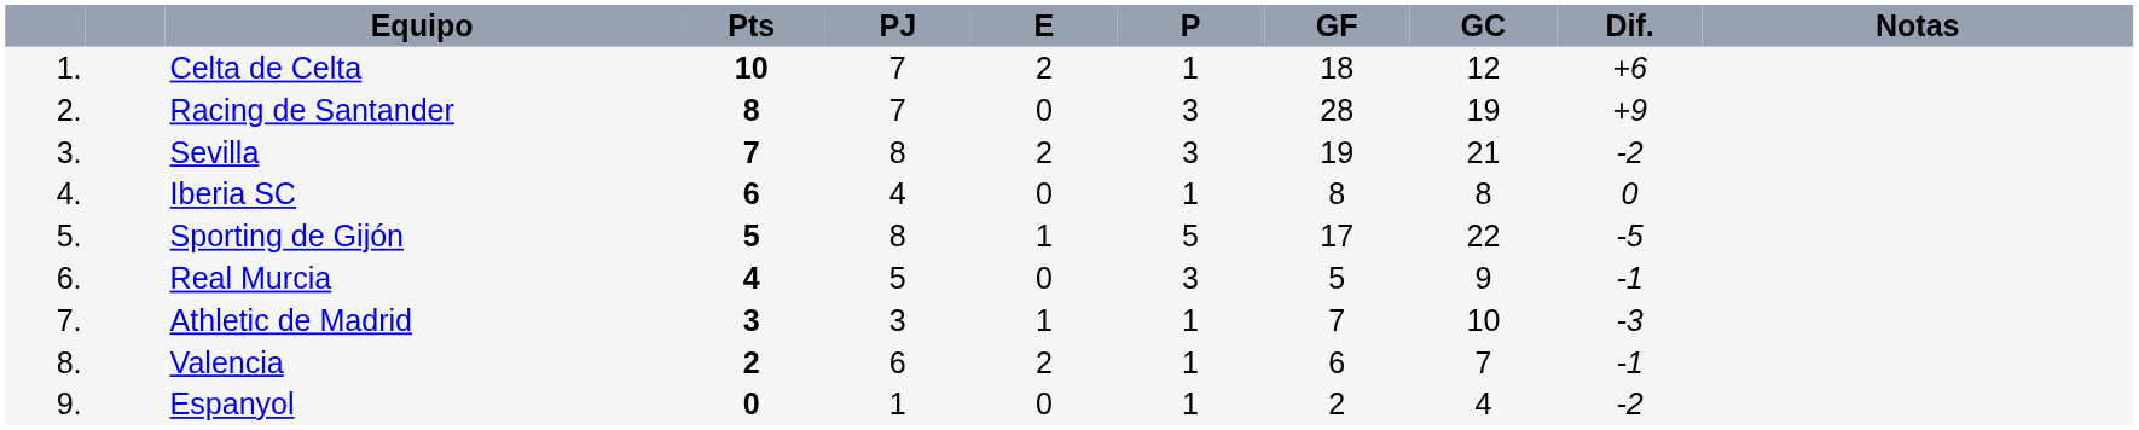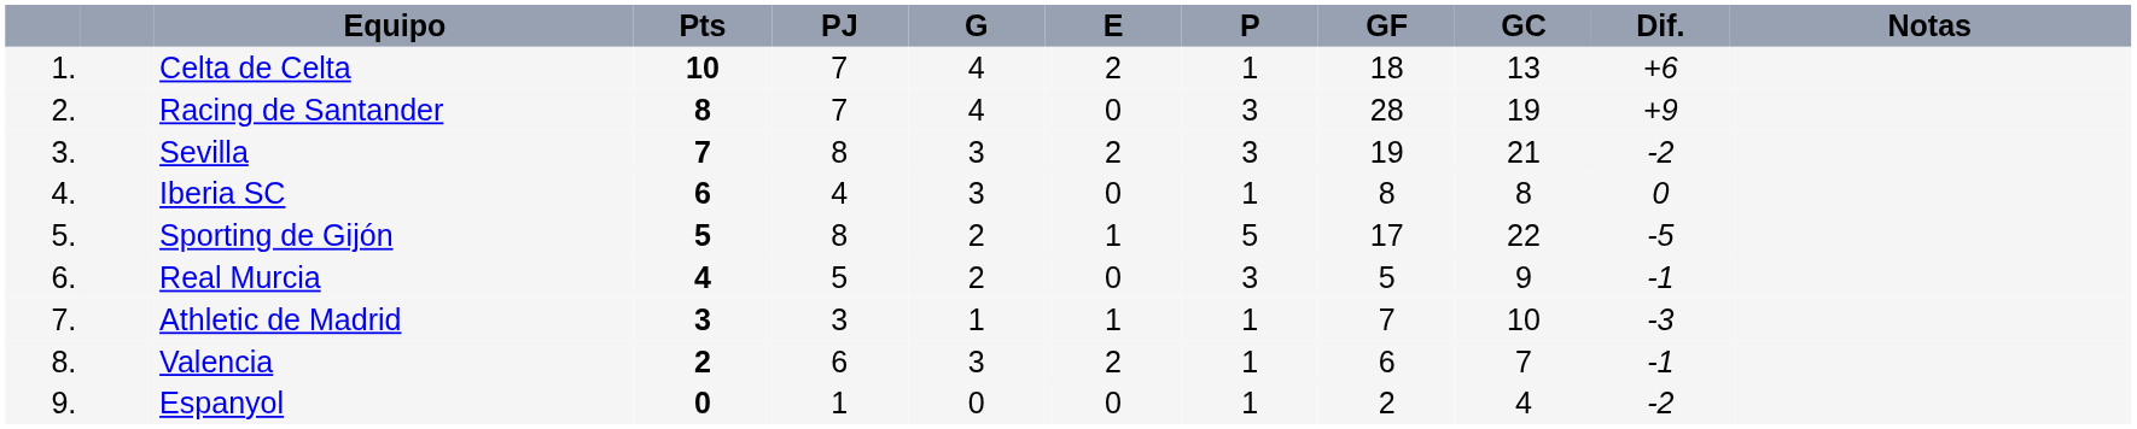 <table align=center style="font-size: 90%; border-collapse:collapse" border=0 cellspacing=0 cellpadding=2 width=80%>
 <tr align=center bgcolor=#98A1B2>
 <th width=20></th>
 <th width=20></th>
 <th width=150><span>Equipo</span></th>
 <th width=40><span>Pts</span></th>
 <th width=40><span>PJ</span></th>
+<th width=40><span>G</span></th>
 <th width=40><span>E</span></th>
 <th width=40><span>P</span></th>
 <th width=40><span>GF</span></th>
 <th width=40><span>GC</span></th>
 <th width=40><span>Dif.</span></th>
 <th width=125><span>Notas</span></th>
 </tr>
 <tr align=center style="background:#F5F5F5;">
 <td style="text-align:right;">1.</td>
 <td></td>
 <td style="text-align:left;"><a href='#'>Celta de Celta</a></td>
 <td><strong>10</strong></td>
 <td>7</td>
+<td>4</td>
 <td>2</td>
 <td>1</td>
 <td>18</td>
-<td>12</td>
+<td>13</td>
 <td><em>+6</em></td>
 <td></td>
 </tr>
 <tr align=center style="background:#F5F5F5;">
 <td style="text-align:right;">2.</td>
 <td></td>
 <td style="text-align:left;"><a href='#'>Racing de Santander</a></td>
 <td><strong>8</strong></td>
 <td>7</td>
+<td>4</td>
 <td>0</td>
 <td>3</td>
 <td>28</td>
 <td>19</td>
 <td><em>+9</em></td>
 <td></td>
 </tr>
 <tr align=center style="background:#F5F5F5;">
 <td style="text-align:right;">3.</td>
 <td></td>
 <td style="text-align:left;"><a href='#'>Sevilla</a></td>
 <td><strong>7</strong></td>
 <td>8</td>
+<td>3</td>
 <td>2</td>
 <td>3</td>
 <td>19</td>
 <td>21</td>
 <td><em>-2</em></td>
 <td></td>
 </tr>
 <tr align=center style="background:#F5F5F5;">
 <td style="text-align:right;">4.</td>
 <td></td>
 <td style="text-align:left;"><a href='#'>Iberia SC</a></td>
 <td><strong>6</strong></td>
 <td>4</td>
+<td>3</td>
 <td>0</td>
 <td>1</td>
 <td>8</td>
 <td>8</td>
 <td><em>0</em></td>
 <td></td>
 </tr>
 <tr align=center style="background:#F5F5F5;">
 <td style="text-align:right;">5.</td>
 <td></td>
 <td style="text-align:left;"><a href='#'>Sporting de Gijón</a></td>
 <td><strong>5</strong></td>
 <td>8</td>
+<td>2</td>
 <td>1</td>
 <td>5</td>
 <td>17</td>
 <td>22</td>
 <td><em>-5</em></td>
 <td></td>
 </tr>
 <tr align=center style="background:#F5F5F5;">
 <td style="text-align:right;">6.</td>
 <td></td>
 <td style="text-align:left;"><a href='#'>Real Murcia</a></td>
 <td><strong>4</strong></td>
 <td>5</td>
+<td>2</td>
 <td>0</td>
 <td>3</td>
 <td>5</td>
 <td>9</td>
 <td><em>-1</em></td>
 <td></td>
 </tr>
 <tr align=center style="background:#F5F5F5;">
 <td style="text-align:right;">7.</td>
 <td></td>
 <td style="text-align:left;"><a href='#'>Athletic de Madrid</a></td>
 <td><strong>3</strong></td>
 <td>3</td>
 <td>1</td>
 <td>1</td>
+<td>1</td>
 <td>7</td>
 <td>10</td>
 <td><em>-3</em></td>
 <td></td>
 </tr>
 <tr align=center style="background:#F5F5F5;">
 <td style="text-align:right;">8.</td>
 <td></td>
 <td style="text-align:left;"><a href='#'>Valencia</a></td>
 <td><strong>2</strong></td>
 <td>6</td>
+<td>3</td>
 <td>2</td>
 <td>1</td>
 <td>6</td>
 <td>7</td>
 <td><em>-1</em></td>
 <td></td>
 </tr>
 <tr align=center style="background:#F5F5F5;">
 <td style="text-align:right;">9.</td>
 <td></td>
 <td style="text-align:left;"><a href='#'>Espanyol</a></td>
 <td><strong>0</strong></td>
 <td>1</td>
 <td>0</td>
+<td>0</td>
 <td>1</td>
 <td>2</td>
 <td>4</td>
 <td><em>-2</em></td>
 <td></td>
 </tr>
 </table>
